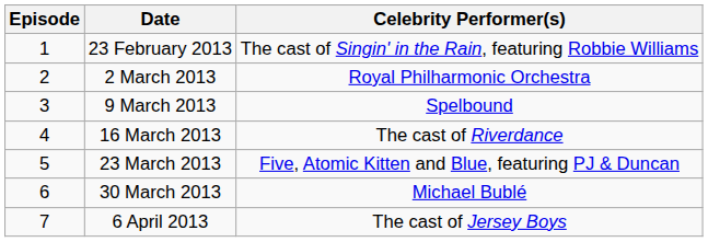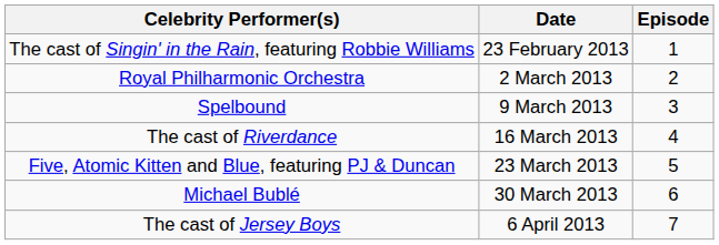 <table class="wikitable" style="text-align:center">
 <tr>
+<th>Celebrity Performer(s)</th>
+<th>Date</th>
 <th>Episode</th>
-<th>Date</th>
-<th>Celebrity Performer(s)</th>
 </tr>
 <tr>
+<td>The cast of <em><a href='#'>Singin' in the Rain</a></em>, featuring <a href='#'>Robbie Williams</a></td>
+<td>23 February 2013</td>
 <td>1</td>
-<td>23 February 2013</td>
-<td>The cast of <em><a href='#'>Singin' in the Rain</a></em>, featuring <a href='#'>Robbie Williams</a></td>
 </tr>
 <tr>
+<td><a href='#'>Royal Philharmonic Orchestra</a></td>
+<td>2 March 2013</td>
 <td>2</td>
-<td>2 March 2013</td>
-<td><a href='#'>Royal Philharmonic Orchestra</a></td>
 </tr>
 <tr>
+<td><a href='#'>Spelbound</a></td>
+<td>9 March 2013</td>
 <td>3</td>
-<td>9 March 2013</td>
-<td><a href='#'>Spelbound</a></td>
 </tr>
 <tr>
+<td>The cast of <em><a href='#'>Riverdance</a></em></td>
+<td>16 March 2013</td>
 <td>4</td>
-<td>16 March 2013</td>
-<td>The cast of <em><a href='#'>Riverdance</a></em></td>
 </tr>
 <tr>
+<td><a href='#'>Five</a>, <a href='#'>Atomic Kitten</a> and <a href='#'>Blue</a>, featuring <a href='#'>PJ & Duncan</a></td>
+<td>23 March 2013</td>
 <td>5</td>
-<td>23 March 2013</td>
-<td><a href='#'>Five</a>, <a href='#'>Atomic Kitten</a> and <a href='#'>Blue</a>, featuring <a href='#'>PJ & Duncan</a></td>
 </tr>
 <tr>
+<td><a href='#'>Michael Bublé</a></td>
+<td>30 March 2013</td>
 <td>6</td>
-<td>30 March 2013</td>
-<td><a href='#'>Michael Bublé</a></td>
 </tr>
 <tr>
+<td>The cast of <em><a href='#'>Jersey Boys</a></em></td>
+<td>6 April 2013</td>
 <td>7</td>
-<td>6 April 2013</td>
-<td>The cast of <em><a href='#'>Jersey Boys</a></em></td>
 </tr>
 </table>
